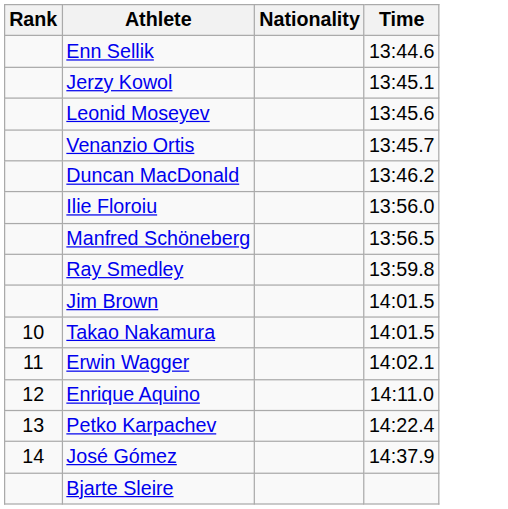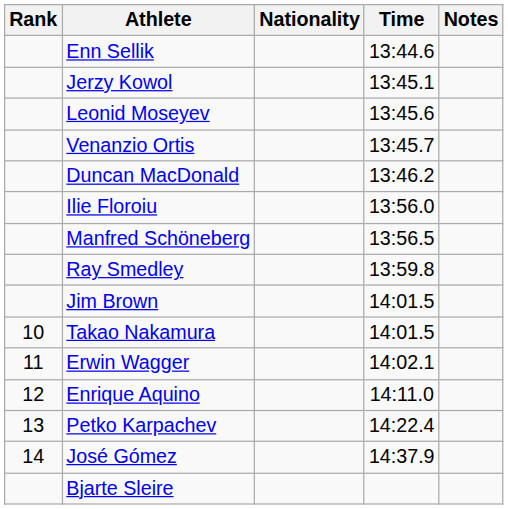 <table class="wikitable sortable" style="text-align:center">
 <tr>
 <th>Rank</th>
 <th>Athlete</th>
 <th>Nationality</th>
 <th>Time</th>
+<th>Notes</th>
 </tr>
 <tr>
 <td></td>
 <td align=left><a href='#'>Enn Sellik</a></td>
 <td align=left></td>
 <td>13:44.6</td>
+<td></td>
 </tr>
 <tr>
 <td></td>
 <td align=left><a href='#'>Jerzy Kowol</a></td>
 <td align=left></td>
 <td>13:45.1</td>
+<td></td>
 </tr>
 <tr>
 <td></td>
 <td align=left><a href='#'>Leonid Moseyev</a></td>
 <td align=left></td>
 <td>13:45.6</td>
+<td></td>
 </tr>
 <tr>
 <td></td>
 <td align=left><a href='#'>Venanzio Ortis</a></td>
 <td align=left></td>
 <td>13:45.7</td>
+<td></td>
 </tr>
 <tr>
 <td></td>
 <td align=left><a href='#'>Duncan MacDonald</a></td>
 <td align=left></td>
 <td>13:46.2</td>
+<td></td>
 </tr>
 <tr>
 <td></td>
 <td align=left><a href='#'>Ilie Floroiu</a></td>
 <td align=left></td>
 <td>13:56.0</td>
+<td></td>
 </tr>
 <tr>
 <td></td>
 <td align=left><a href='#'>Manfred Schöneberg</a></td>
 <td align=left></td>
 <td>13:56.5</td>
+<td></td>
 </tr>
 <tr>
 <td></td>
 <td align=left><a href='#'>Ray Smedley</a></td>
 <td align=left></td>
 <td>13:59.8</td>
+<td></td>
 </tr>
 <tr>
 <td></td>
 <td align=left><a href='#'>Jim Brown</a></td>
 <td align=left></td>
 <td>14:01.5</td>
+<td></td>
 </tr>
 <tr>
 <td>10</td>
 <td align=left><a href='#'>Takao Nakamura</a></td>
 <td align=left></td>
 <td>14:01.5</td>
+<td></td>
 </tr>
 <tr>
 <td>11</td>
 <td align=left><a href='#'>Erwin Wagger</a></td>
 <td align=left></td>
 <td>14:02.1</td>
+<td></td>
 </tr>
 <tr>
 <td>12</td>
 <td align=left><a href='#'>Enrique Aquino</a></td>
 <td align=left></td>
 <td>14:11.0</td>
+<td></td>
 </tr>
 <tr>
 <td>13</td>
 <td align=left><a href='#'>Petko Karpachev</a></td>
 <td align=left></td>
 <td>14:22.4</td>
+<td></td>
 </tr>
 <tr>
 <td>14</td>
 <td align=left><a href='#'>José Gómez</a></td>
 <td align=left></td>
 <td>14:37.9</td>
+<td></td>
 </tr>
 <tr>
 <td></td>
 <td align=left><a href='#'>Bjarte Sleire</a></td>
 <td align=left></td>
 <td></td>
+<td></td>
 </tr>
 </table>
